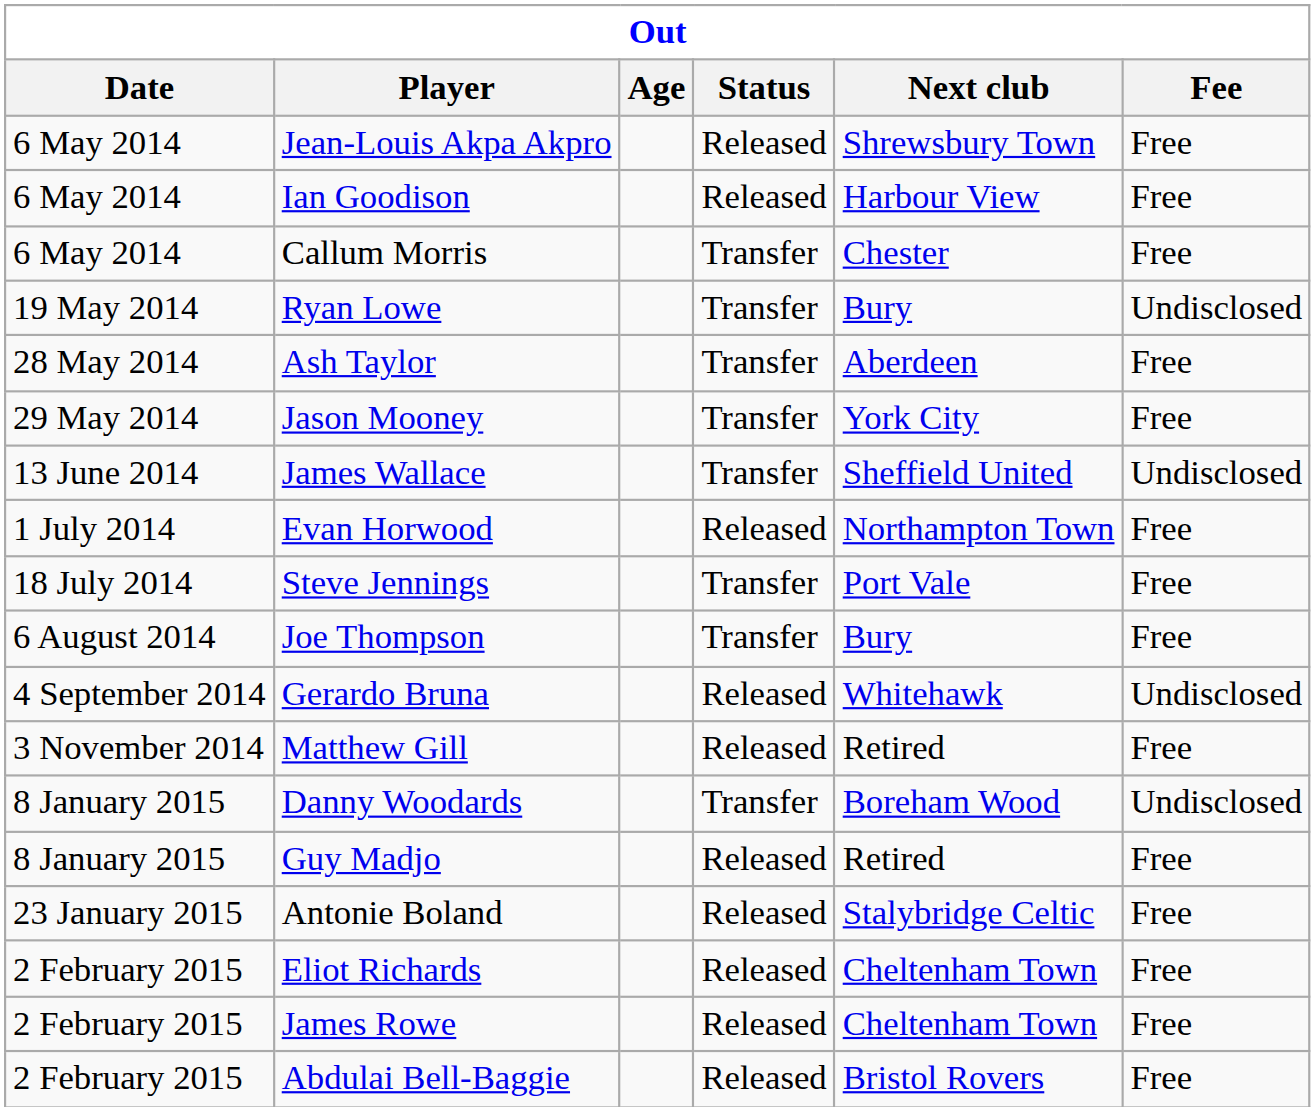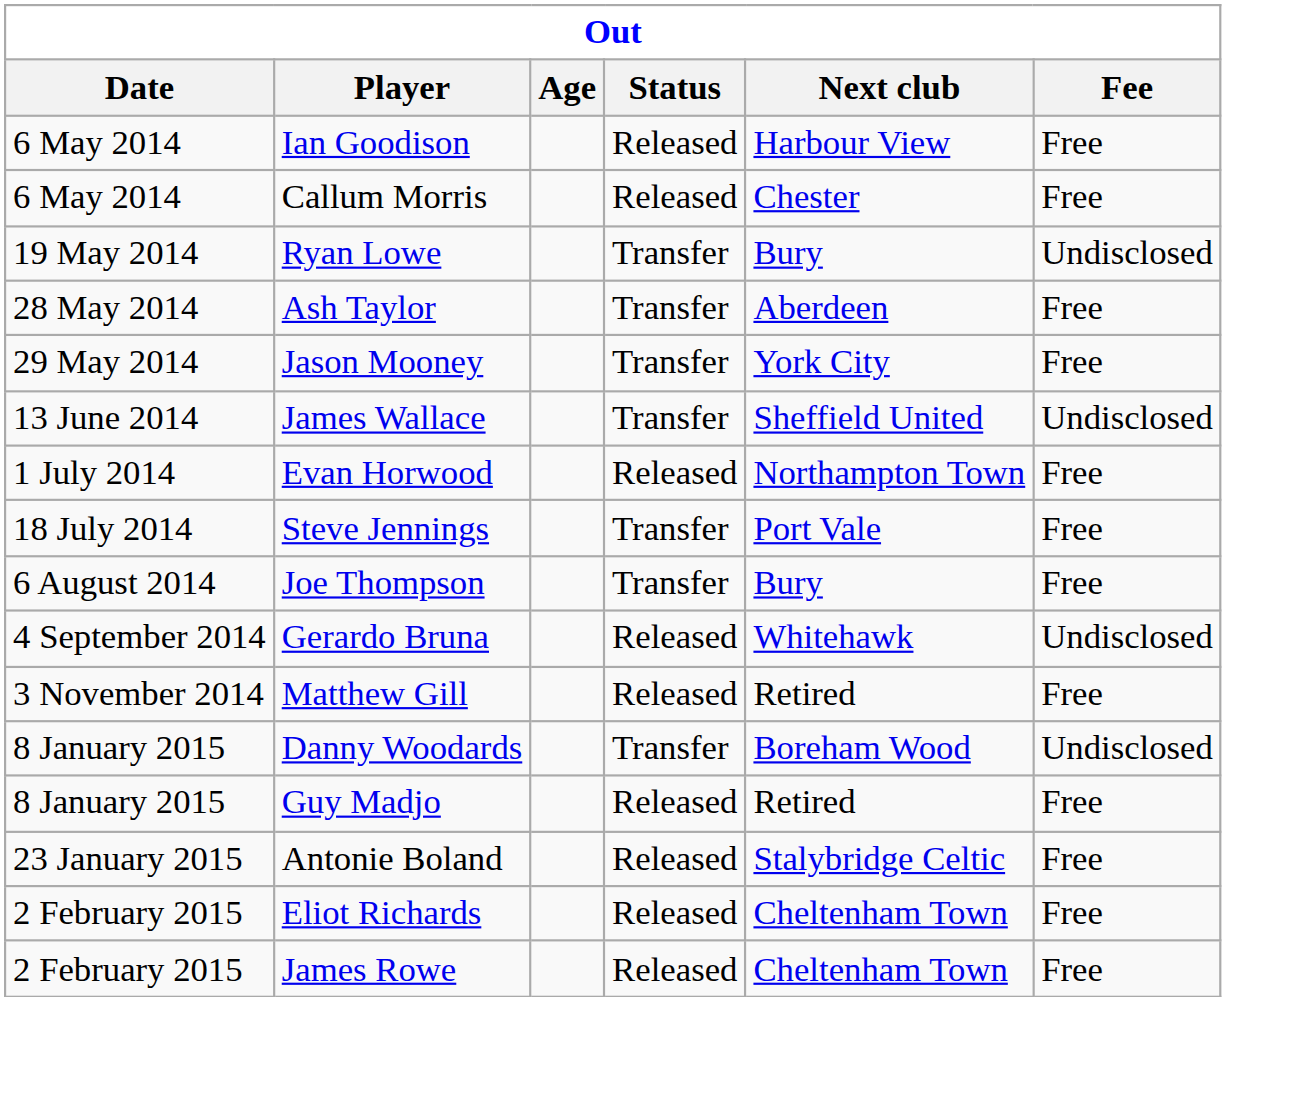 <table class="wikitable">
 <tr>
 <th colspan="6" style="background:white; color:blue; ">Out</th>
 </tr>
 <tr>
 <th>Date</th>
 <th>Player</th>
 <th>Age</th>
 <th>Status</th>
 <th>Next club</th>
 <th>Fee</th>
 </tr>
 <tr>
 <td>6 May 2014</td>
-<td> <a href='#'>Jean-Louis Akpa Akpro</a></td>
-<td></td>
-<td>Released</td>
-<td><a href='#'>Shrewsbury Town</a></td>
-<td>Free</td>
-</tr>
-<tr>
-<td>6 May 2014</td>
 <td> <a href='#'>Ian Goodison</a></td>
 <td></td>
 <td>Released</td>
 <td><a href='#'>Harbour View</a></td>
 <td>Free</td>
 </tr>
 <tr>
 <td>6 May 2014</td>
 <td> Callum Morris</td>
 <td></td>
-<td>Transfer</td>
+<td>Released</td>
 <td><a href='#'>Chester</a></td>
 <td>Free</td>
 </tr>
 <tr>
 <td>19 May 2014</td>
 <td> <a href='#'>Ryan Lowe</a></td>
 <td></td>
 <td>Transfer</td>
 <td><a href='#'>Bury</a></td>
 <td>Undisclosed</td>
 </tr>
 <tr>
 <td>28 May 2014</td>
 <td> <a href='#'>Ash Taylor</a></td>
 <td></td>
 <td>Transfer</td>
 <td><a href='#'>Aberdeen</a></td>
 <td>Free</td>
 </tr>
 <tr>
 <td>29 May 2014</td>
 <td> <a href='#'>Jason Mooney</a></td>
 <td></td>
 <td>Transfer</td>
 <td><a href='#'>York City</a></td>
 <td>Free</td>
 </tr>
 <tr>
 <td>13 June 2014</td>
 <td> <a href='#'>James Wallace</a></td>
 <td></td>
 <td>Transfer</td>
 <td><a href='#'>Sheffield United</a></td>
 <td>Undisclosed</td>
 </tr>
 <tr>
 <td>1 July 2014</td>
 <td> <a href='#'>Evan Horwood</a></td>
 <td></td>
 <td>Released</td>
 <td><a href='#'>Northampton Town</a></td>
 <td>Free</td>
 </tr>
 <tr>
 <td>18 July 2014</td>
 <td> <a href='#'>Steve Jennings</a></td>
 <td></td>
 <td>Transfer</td>
 <td><a href='#'>Port Vale</a></td>
 <td>Free</td>
 </tr>
 <tr>
 <td>6 August 2014</td>
 <td> <a href='#'>Joe Thompson</a></td>
 <td></td>
 <td>Transfer</td>
 <td><a href='#'>Bury</a></td>
 <td>Free</td>
 </tr>
 <tr>
 <td>4 September 2014</td>
 <td> <a href='#'>Gerardo Bruna</a></td>
 <td></td>
 <td>Released</td>
 <td><a href='#'>Whitehawk</a></td>
 <td>Undisclosed</td>
 </tr>
 <tr>
 <td>3 November 2014</td>
 <td> <a href='#'>Matthew Gill</a></td>
 <td></td>
 <td>Released</td>
 <td>Retired</td>
 <td>Free</td>
 </tr>
 <tr>
 <td>8 January 2015</td>
 <td> <a href='#'>Danny Woodards</a></td>
 <td></td>
 <td>Transfer</td>
 <td><a href='#'>Boreham Wood</a></td>
 <td>Undisclosed</td>
 </tr>
 <tr>
 <td>8 January 2015</td>
 <td> <a href='#'>Guy Madjo</a></td>
 <td></td>
 <td>Released</td>
 <td>Retired</td>
 <td>Free</td>
 </tr>
 <tr>
 <td>23 January 2015</td>
 <td> Antonie Boland</td>
 <td></td>
 <td>Released</td>
 <td><a href='#'>Stalybridge Celtic</a></td>
 <td>Free</td>
 </tr>
 <tr>
 <td>2 February 2015</td>
 <td> <a href='#'>Eliot Richards</a></td>
 <td></td>
 <td>Released</td>
 <td><a href='#'>Cheltenham Town</a></td>
 <td>Free</td>
 </tr>
 <tr>
 <td>2 February 2015</td>
 <td> <a href='#'>James Rowe</a></td>
 <td></td>
 <td>Released</td>
 <td><a href='#'>Cheltenham Town</a></td>
 <td>Free</td>
 </tr>
-<tr>
-<td>2 February 2015</td>
-<td> <a href='#'>Abdulai Bell-Baggie</a></td>
-<td></td>
-<td>Released</td>
-<td><a href='#'>Bristol Rovers</a></td>
-<td>Free</td>
-</tr>
 </table>
